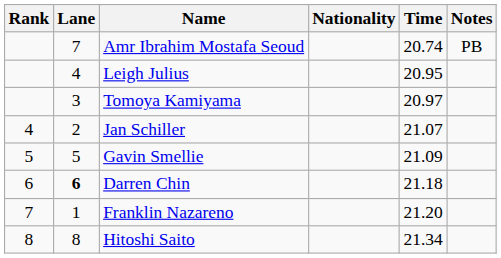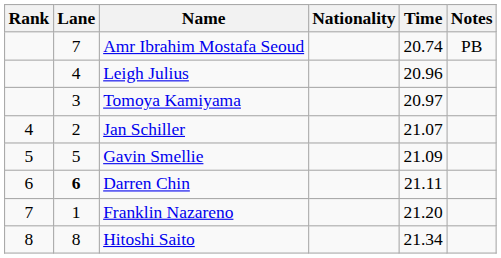 <table class="wikitable sortable" style="text-align:center">
 <tr>
 <th>Rank</th>
 <th>Lane</th>
 <th>Name</th>
 <th>Nationality</th>
 <th>Time</th>
 <th>Notes</th>
 </tr>
 <tr>
 <td></td>
 <td>7</td>
 <td align=left><a href='#'>Amr Ibrahim Mostafa Seoud</a></td>
 <td align=left></td>
 <td>20.74</td>
 <td>PB</td>
 </tr>
 <tr>
 <td></td>
 <td>4</td>
 <td align=left><a href='#'>Leigh Julius</a></td>
 <td align=left></td>
-<td>20.95</td>
+<td>20.96</td>
 <td></td>
 </tr>
 <tr>
 <td></td>
 <td>3</td>
 <td align=left><a href='#'>Tomoya Kamiyama</a></td>
 <td align=left></td>
 <td>20.97</td>
 <td></td>
 </tr>
 <tr>
 <td>4</td>
 <td>2</td>
 <td align=left><a href='#'>Jan Schiller</a></td>
 <td align=left></td>
 <td>21.07</td>
 <td></td>
 </tr>
 <tr>
 <td>5</td>
 <td>5</td>
 <td align=left><a href='#'>Gavin Smellie</a></td>
 <td align=left></td>
 <td>21.09</td>
 <td></td>
 </tr>
 <tr>
 <td>6</td>
 <td><strong>6</strong></td>
 <td align=left><a href='#'>Darren Chin</a></td>
 <td align=left></td>
-<td>21.18</td>
+<td>21.11</td>
 <td></td>
 </tr>
 <tr>
 <td>7</td>
 <td>1</td>
 <td align=left><a href='#'>Franklin Nazareno</a></td>
 <td align=left></td>
 <td>21.20</td>
 <td></td>
 </tr>
 <tr>
 <td>8</td>
 <td>8</td>
 <td align=left><a href='#'>Hitoshi Saito</a></td>
 <td align=left></td>
 <td>21.34</td>
 <td></td>
 </tr>
 </table>
